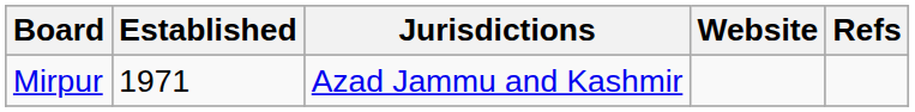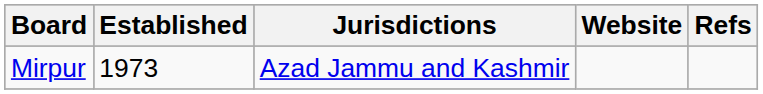 <table class="wikitable">
 <tr>
 <th>Board</th>
 <th>Established</th>
 <th>Jurisdictions</th>
 <th>Website</th>
 <th>Refs</th>
 </tr>
 <tr>
 <td><a href='#'>Mirpur</a></td>
-<td>1971</td>
+<td>1973</td>
 <td><a href='#'>Azad Jammu and Kashmir</a></td>
 <td></td>
 <td></td>
 </tr>
 </table>
